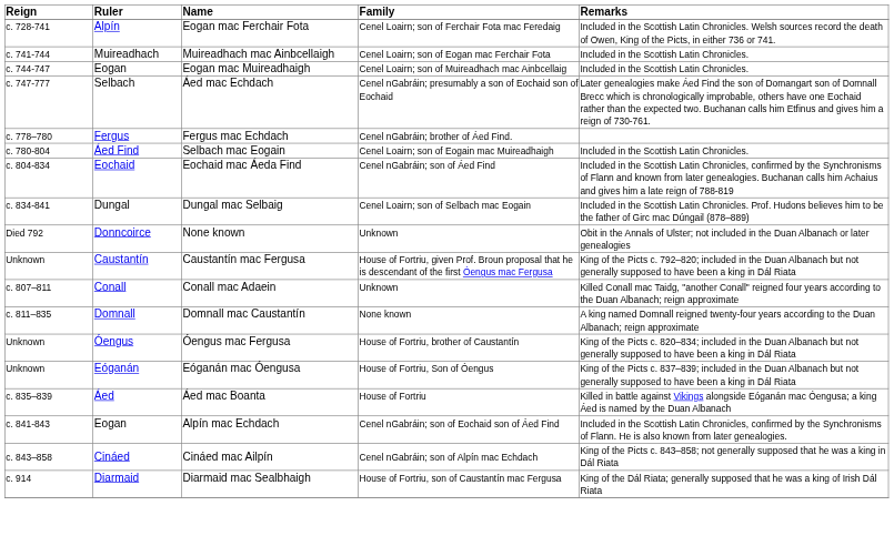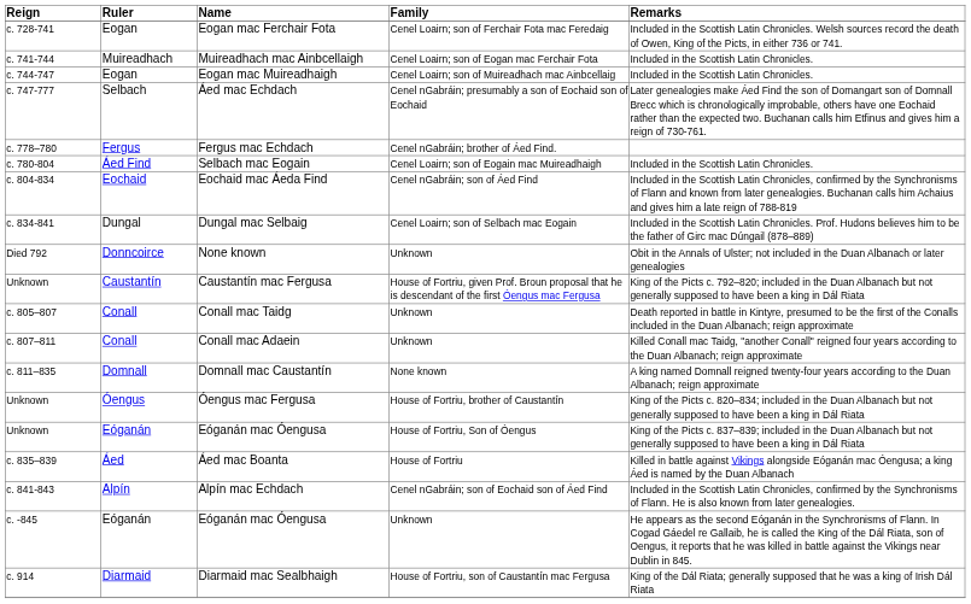 <table border=1 style="border-collapse: collapse">
 <tr align=left>
 <th width="10%">Reign</th>
 <th width="10%">Ruler</th>
 <th width="20%">Name</th>
 <th width="25%">Family</th>
 <th width="35%">Remarks</th>
 </tr>
 <tr valign=top>
 </tr>
 <tr valign=top>
 <td><small>c. 728-741</small></td>
-<td><a href='#'>Alpín</a></td>
+<td>Eogan</td>
 <td>Eogan mac Ferchair Fota</td>
 <td><small>Cenel Loairn; son of Ferchair Fota mac Feredaig</small></td>
 <td><small>Included in the Scottish Latin Chronicles. Welsh sources record the death of Owen, King of the Picts, in either 736 or 741.</small></td>
 </tr>
 <tr valign=top>
 <td><small>c. 741-744</small></td>
 <td>Muireadhach</td>
 <td>Muireadhach mac Ainbcellaigh</td>
 <td><small>Cenel Loairn; son of Eogan mac Ferchair Fota </small></td>
 <td><small>Included in the Scottish Latin Chronicles.</small></td>
 </tr>
 <tr valign=top>
 <td><small>c. 744-747</small></td>
 <td>Eogan</td>
 <td>Eogan mac Muireadhaigh</td>
 <td><small>Cenel Loairn; son of Muireadhach mac Ainbcellaig </small></td>
 <td><small>Included in the Scottish Latin Chronicles.</small></td>
 </tr>
 <tr valign=top>
 <td><small>c. 747-777</small></td>
 <td>Selbach</td>
 <td>Áed mac Echdach</td>
 <td><small>Cenel nGabráin; presumably a son of Eochaid son of Eochaid</small></td>
 <td><small>Later genealogies make Áed Find the son of Domangart son of Domnall Brecc which is chronologically improbable, others have one Eochaid rather than the expected two.  Buchanan calls him Etfinus and gives him a reign of 730-761.</small></td>
 </tr>
 <tr valign=top>
 <td><small>c. 778–780</small></td>
 <td><a href='#'>Fergus</a></td>
 <td>Fergus mac Echdach</td>
 <td><small>Cenel nGabráin; brother of Áed Find.</small></td>
 <td></td>
 </tr>
 <tr valign=top>
 <td><small>c. 780-804</small></td>
 <td><a href='#'>Áed Find</a></td>
 <td>Selbach mac Eogain</td>
 <td><small>Cenel Loairn; son of Eogain mac Muireadhaigh </small></td>
 <td><small>Included in the Scottish Latin Chronicles. </small></td>
 </tr>
 <tr valign=top>
 <td><small>c. 804-834</small></td>
 <td><a href='#'>Eochaid</a></td>
 <td>Eochaid mac Áeda Find</td>
 <td><small>Cenel nGabráin; son of Áed Find</small></td>
 <td><small>Included in the Scottish Latin Chronicles, confirmed by the Synchronisms of Flann and known from later genealogies.  Buchanan calls him Achaius and gives him a late reign of 788-819</small></td>
 </tr>
 <tr valign=top>
 <td><small>c. 834-841</small></td>
 <td>Dungal</td>
 <td>Dungal mac Selbaig</td>
 <td><small>Cenel Loairn; son of Selbach mac Eogain </small></td>
 <td><small>Included in the Scottish Latin Chronicles. Prof. Hudons believes him to be the father of Girc mac Dúngail (878–889)</small></td>
 </tr>
 <tr valign=top>
 <td><small>Died 792</small></td>
 <td><a href='#'>Donncoirce</a></td>
 <td>None known</td>
 <td><small>Unknown</small></td>
 <td><small>Obit in the Annals of Ulster; not included in the Duan Albanach or later genealogies</small></td>
 </tr>
 <tr valign=top>
 <td><small>Unknown</small></td>
 <td><a href='#'>Caustantín</a></td>
 <td>Caustantín mac Fergusa</td>
 <td><small>House of Fortriu, given Prof. Broun proposal that he is descendant of the first <a href='#'>Óengus mac Fergusa</a></small></td>
 <td><small>King of the Picts c. 792–820; included in the Duan Albanach but not generally supposed to have been a king in Dál Riata</small></td>
 </tr>
 <tr valign=top>
+<td><small>c. 805–807</small></td>
+<td><a href='#'>Conall</a></td>
+<td>Conall mac Taidg</td>
+<td><small>Unknown</small></td>
+<td><small>Death reported in battle in Kintyre, presumed to be the first of the Conalls included in the Duan Albanach; reign approximate</small></td>
+</tr>
+<tr valign=top>
 <td><small>c. 807–811</small></td>
 <td><a href='#'>Conall</a></td>
 <td>Conall mac Adaein</td>
 <td><small>Unknown</small></td>
 <td><small>Killed Conall mac Taidg, "another Conall" reigned four years according to the Duan Albanach; reign approximate</small></td>
 </tr>
 <tr valign=top>
 <td><small>c. 811–835</small></td>
 <td><a href='#'>Domnall</a></td>
 <td>Domnall mac Caustantín</td>
 <td><small>None known</small></td>
 <td><small>A king named Domnall reigned twenty-four years according to the Duan Albanach; reign approximate</small></td>
 </tr>
 <tr valign=top>
 <td><small>Unknown</small></td>
 <td><a href='#'>Óengus</a></td>
 <td>Óengus mac Fergusa</td>
 <td><small>House of Fortriu, brother of Caustantín</small></td>
 <td><small>King of the Picts c. 820–834; included in the Duan Albanach but not generally supposed to have been a king in Dál Riata</small></td>
 </tr>
 <tr valign=top>
 <td><small>Unknown</small></td>
 <td><a href='#'>Eóganán</a></td>
 <td>Eóganán mac Óengusa</td>
 <td><small>House of Fortriu, Son of Óengus</small></td>
 <td><small>King of the Picts c. 837–839; included in the Duan Albanach but not generally supposed to have been a king in Dál Riata</small></td>
 </tr>
 <tr valign=top>
 <td><small>c. 835–839</small></td>
 <td><a href='#'>Áed</a></td>
 <td>Áed mac Boanta</td>
 <td><small>House of Fortriu</small></td>
 <td><small>Killed in battle against <a href='#'>Vikings</a> alongside Eóganán mac Óengusa; a king Áed is named by the Duan Albanach</small></td>
 </tr>
 <tr valign=top>
 <td><small>c. 841-843</small></td>
-<td>Eogan</td>
+<td><a href='#'>Alpín</a></td>
 <td>Alpín mac Echdach</td>
 <td><small>Cenel nGabráin; son of Eochaid son of Áed Find</small></td>
 <td><small>Included in the Scottish Latin Chronicles, confirmed by the Synchronisms of Flann. He is also known from later genealogies.</small></td>
 </tr>
-<tr valign=top.>
-<td><small>c. 843–858</small></td>
-<td><a href='#'>Cináed</a></td>
-<td>Cináed mac Ailpín</td>
-<td><small>Cenel nGabráin; son of Alpín mac Echdach</small></td>
-<td><small>King of the Picts c. 843–858; not generally supposed that he was a king in Dál Riata</small></td>
+<tr valign=top>
+<td><small>c. -845</small></td>
+<td>Eóganán</td>
+<td>Eóganán mac Óengusa</td>
+<td><small>Unknown</small></td>
+<td><small>He appears as the second Eóganán in the Synchronisms of Flann. In Cogad Gáedel re Gallaib, he is called the King of the Dál Riata, son of Oengus, it reports that he was killed in battle against the Vikings near Dublin in 845.</small></td>
 </tr>
 <tr valign=top>
 <td><small>c. 914</small></td>
 <td><a href='#'>Diarmaid</a></td>
 <td>Diarmaid mac Sealbhaigh</td>
 <td><small>House of Fortriu, son of Caustantín mac Fergusa</small></td>
 <td><small>King of the Dál Riata; generally supposed that he was a king of Irish Dál Riata</small></td>
 </tr>
 <tr valign=top>
 </tr>
 </table>
